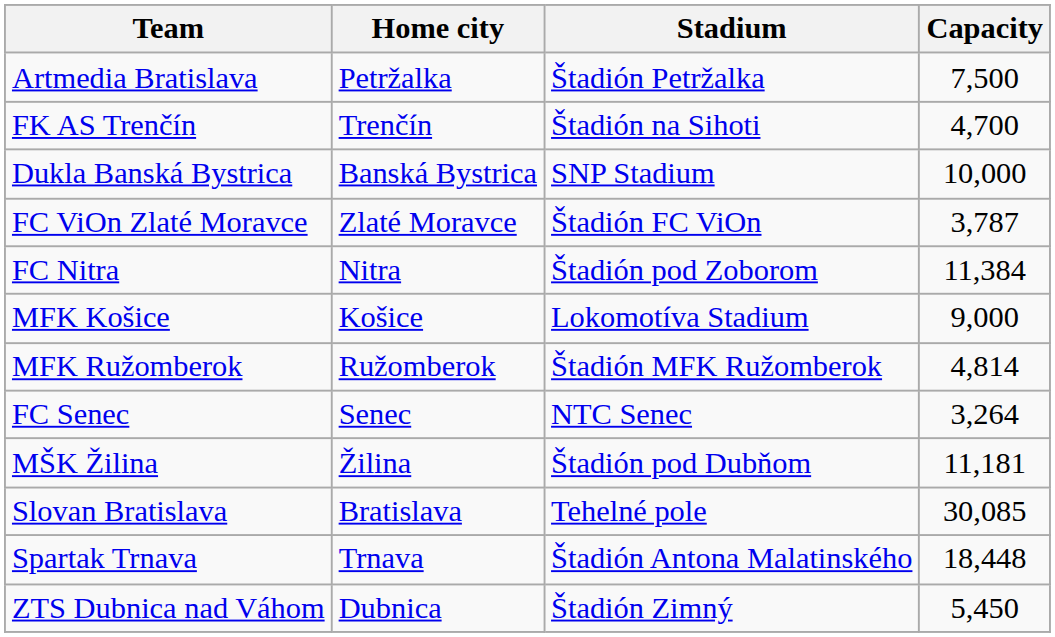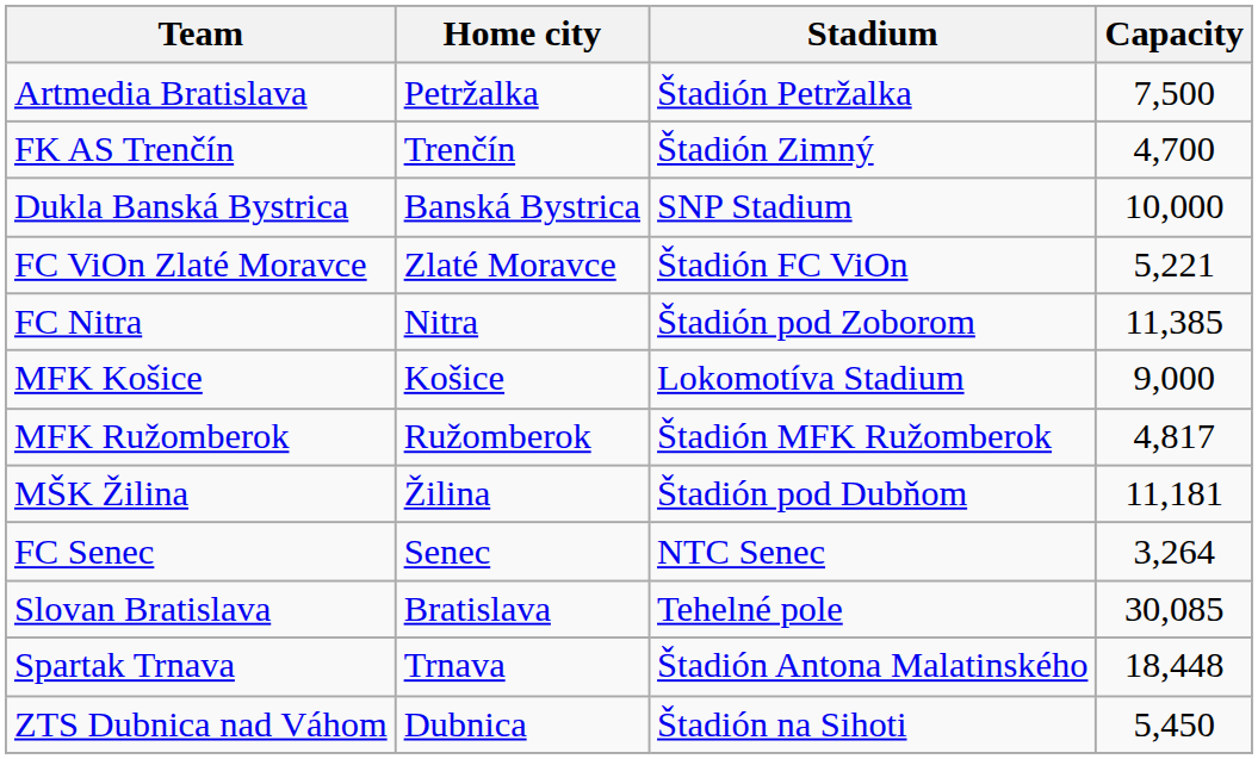 <table class="wikitable sortable">
 <tr>
 <th>Team</th>
 <th>Home city</th>
 <th>Stadium</th>
 <th>Capacity</th>
 </tr>
 <tr>
 <td><a href='#'>Artmedia Bratislava</a></td>
 <td><a href='#'>Petržalka</a></td>
 <td><a href='#'>Štadión Petržalka</a></td>
 <td align="center">7,500</td>
 </tr>
 <tr>
 <td><a href='#'>FK AS Trenčín</a></td>
 <td><a href='#'>Trenčín</a></td>
-<td><a href='#'>Štadión na Sihoti</a></td>
+<td><a href='#'>Štadión Zimný</a></td>
 <td align="center">4,700</td>
 </tr>
 <tr>
 <td><a href='#'>Dukla Banská Bystrica</a></td>
 <td><a href='#'>Banská Bystrica</a></td>
 <td><a href='#'>SNP Stadium</a></td>
 <td align="center">10,000</td>
 </tr>
 <tr>
 <td><a href='#'>FC ViOn Zlaté Moravce</a></td>
 <td><a href='#'>Zlaté Moravce</a></td>
 <td><a href='#'>Štadión FC ViOn</a></td>
-<td align="center">3,787</td>
+<td align="center">5,221</td>
 </tr>
 <tr>
 <td><a href='#'>FC Nitra</a></td>
 <td><a href='#'>Nitra</a></td>
 <td><a href='#'>Štadión pod Zoborom</a></td>
-<td align="center">11,384</td>
+<td align="center">11,385</td>
 </tr>
 <tr>
 <td><a href='#'>MFK Košice</a></td>
 <td><a href='#'>Košice</a></td>
 <td><a href='#'>Lokomotíva Stadium</a></td>
 <td align="center">9,000</td>
 </tr>
 <tr>
 <td><a href='#'>MFK Ružomberok</a></td>
 <td><a href='#'>Ružomberok</a></td>
 <td><a href='#'>Štadión MFK Ružomberok</a></td>
-<td align="center">4,814</td>
+<td align="center">4,817</td>
+</tr>
+<tr>
+<td><a href='#'>MŠK Žilina</a></td>
+<td><a href='#'>Žilina</a></td>
+<td><a href='#'>Štadión pod Dubňom</a></td>
+<td align="center">11,181</td>
 </tr>
 <tr>
 <td><a href='#'>FC Senec</a></td>
 <td><a href='#'>Senec</a></td>
 <td><a href='#'>NTC Senec</a></td>
 <td align="center">3,264</td>
-</tr>
-<tr>
-<td><a href='#'>MŠK Žilina</a></td>
-<td><a href='#'>Žilina</a></td>
-<td><a href='#'>Štadión pod Dubňom</a></td>
-<td align="center">11,181</td>
 </tr>
 <tr>
 <td><a href='#'>Slovan Bratislava</a></td>
 <td><a href='#'>Bratislava</a></td>
 <td><a href='#'>Tehelné pole</a></td>
 <td align="center">30,085</td>
 </tr>
 <tr>
 <td><a href='#'>Spartak Trnava</a></td>
 <td><a href='#'>Trnava</a></td>
 <td><a href='#'>Štadión Antona Malatinského</a></td>
 <td align="center">18,448</td>
 </tr>
 <tr>
 <td><a href='#'>ZTS Dubnica nad Váhom</a></td>
 <td><a href='#'>Dubnica</a></td>
-<td><a href='#'>Štadión Zimný</a></td>
+<td><a href='#'>Štadión na Sihoti</a></td>
 <td align="center">5,450</td>
 </tr>
 </table>
